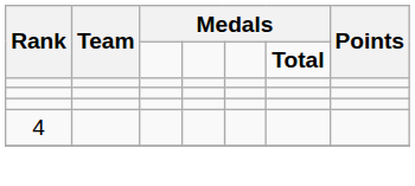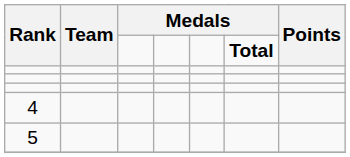 <table class="wikitable" style="text-align:center; font-size:90%;">
 <tr>
 <th rowspan=2>Rank</th>
 <th rowspan=2>Team</th>
 <th colspan=4>Medals</th>
 <th rowspan=2>Points</th>
 </tr>
 <tr>
 <td width=20px></td>
 <td width=20px></td>
 <td width=20px></td>
 <td><strong>Total</strong></td>
 </tr>
 <tr>
 <td></td>
 <td align=left></td>
 <td></td>
 <td></td>
 <td></td>
 <td></td>
 <td></td>
 </tr>
 <tr>
 <td></td>
 <td align=left></td>
 <td></td>
 <td></td>
 <td></td>
 <td></td>
 <td></td>
 </tr>
 <tr>
 <td></td>
 <td align=left><strong></strong></td>
 <td></td>
 <td></td>
 <td></td>
 <td></td>
 <td></td>
 </tr>
 <tr>
 <td>4</td>
 <td align=left></td>
 <td></td>
 <td></td>
 <td></td>
 <td></td>
 <td></td>
 </tr>
 <tr>
+<td>5</td>
+<td align=left></td>
+<td></td>
+<td></td>
+<td></td>
+<td></td>
+<td></td>
+</tr>
+<tr>
 </tr>
 </table>
